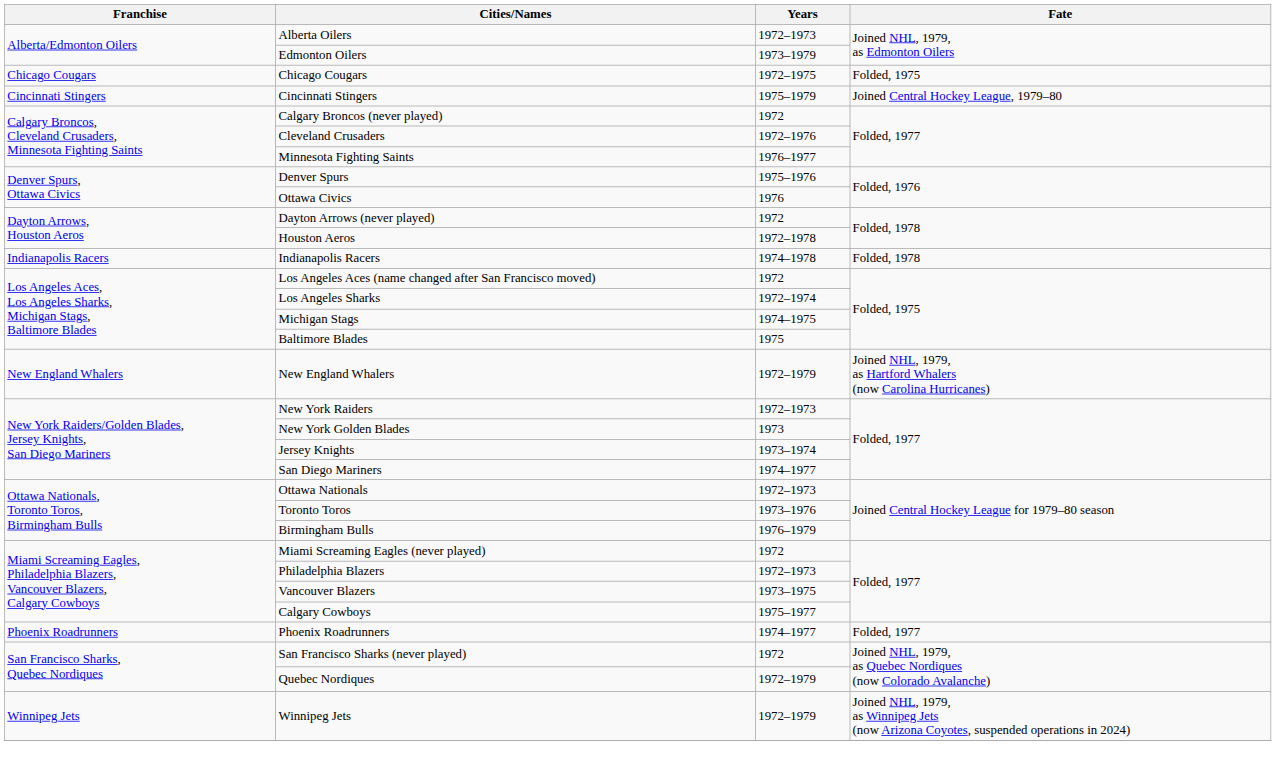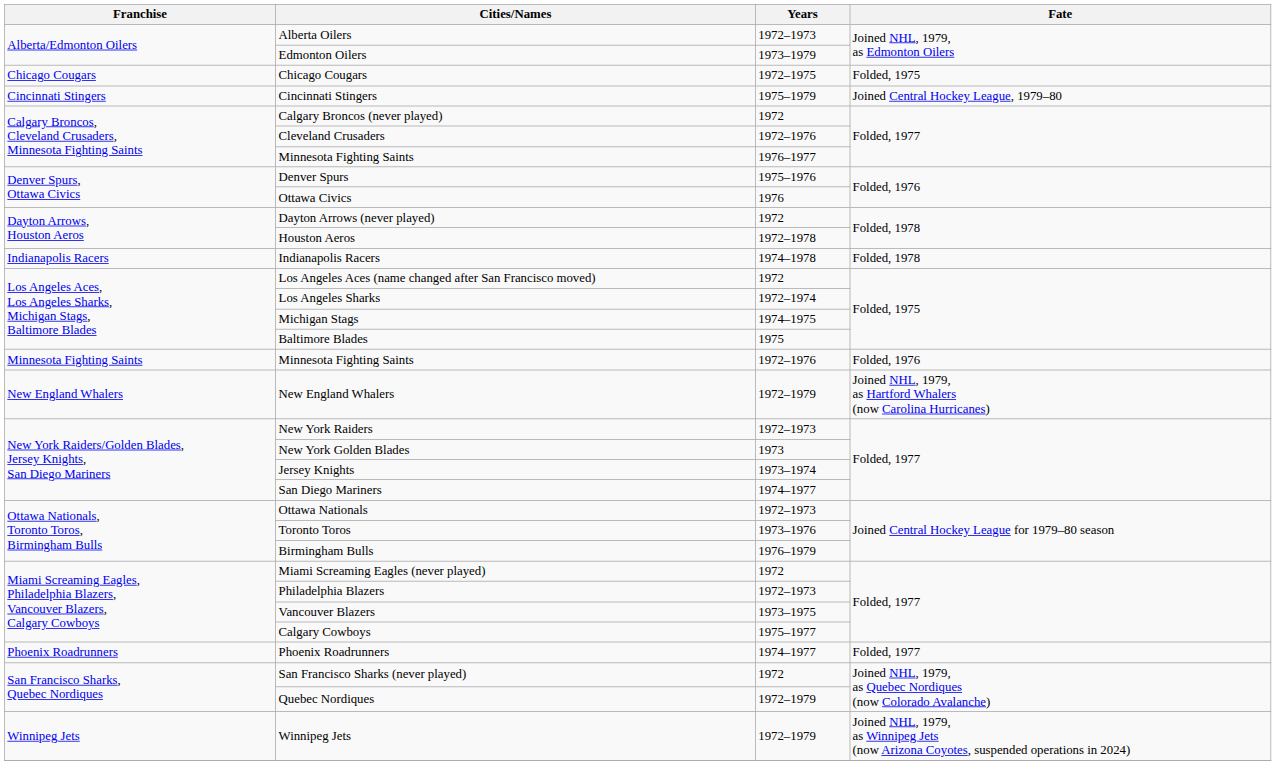 <table class="wikitable" style="width:100%; text-align:left">
 <tr>
 <th>Franchise</th>
 <th>Cities/Names</th>
 <th>Years</th>
 <th>Fate</th>
 </tr>
 <tr>
 <td rowspan = 2><a href='#'>Alberta/Edmonton Oilers</a></td>
 <td>Alberta Oilers</td>
 <td>1972–1973</td>
 <td rowspan = 2>Joined <a href='#'>NHL</a>, 1979,<br>as <a href='#'>Edmonton Oilers</a></td>
 </tr>
 <tr>
 <td>Edmonton Oilers</td>
 <td>1973–1979</td>
 </tr>
 <tr>
 <td rowspan = 1><a href='#'>Chicago Cougars</a></td>
 <td>Chicago Cougars</td>
 <td>1972–1975</td>
 <td rowspan = 1>Folded, 1975</td>
 </tr>
 <tr>
 <td rowspan = 1><a href='#'>Cincinnati Stingers</a></td>
 <td>Cincinnati Stingers</td>
 <td>1975–1979</td>
 <td rowspan = 1>Joined <a href='#'>Central Hockey League</a>, 1979–80</td>
 </tr>
 <tr>
 <td rowspan = 3><a href='#'>Calgary Broncos</a>,<br><a href='#'>Cleveland Crusaders</a>,<br><a href='#'>Minnesota Fighting Saints</a></td>
 <td>Calgary Broncos (never played)</td>
 <td>1972</td>
 <td rowspan = 3>Folded, 1977</td>
 </tr>
 <tr>
 <td>Cleveland Crusaders</td>
 <td>1972–1976</td>
 </tr>
 <tr>
 <td>Minnesota Fighting Saints</td>
 <td>1976–1977</td>
 </tr>
 <tr>
 <td rowspan = 2><a href='#'>Denver Spurs</a>,<br><a href='#'>Ottawa Civics</a></td>
 <td>Denver Spurs</td>
 <td>1975–1976</td>
 <td rowspan = 2>Folded, 1976</td>
 </tr>
 <tr>
 <td>Ottawa Civics</td>
 <td>1976</td>
 </tr>
 <tr>
 <td rowspan = 2><a href='#'>Dayton Arrows</a>,<br><a href='#'>Houston Aeros</a></td>
 <td>Dayton Arrows (never played)</td>
 <td>1972</td>
 <td rowspan = 2>Folded, 1978</td>
 </tr>
 <tr>
 <td>Houston Aeros</td>
 <td>1972–1978</td>
 </tr>
 <tr>
 <td><a href='#'>Indianapolis Racers</a></td>
 <td>Indianapolis Racers</td>
 <td>1974–1978</td>
 <td>Folded, 1978</td>
 </tr>
 <tr>
 <td rowspan = 4><a href='#'>Los Angeles Aces</a>,<br><a href='#'>Los Angeles Sharks</a>,<br><a href='#'>Michigan Stags</a>,<br><a href='#'>Baltimore Blades</a></td>
 <td>Los Angeles Aces (name changed after San Francisco moved)</td>
 <td>1972</td>
 <td rowspan = 4>Folded, 1975</td>
 </tr>
 <tr>
 <td>Los Angeles Sharks</td>
 <td>1972–1974</td>
 </tr>
 <tr>
 <td>Michigan Stags</td>
 <td>1974–1975</td>
 </tr>
 <tr>
 <td>Baltimore Blades</td>
 <td>1975</td>
 </tr>
 <tr>
+<td><a href='#'>Minnesota Fighting Saints</a></td>
+<td>Minnesota Fighting Saints</td>
+<td>1972–1976</td>
+<td>Folded, 1976</td>
+</tr>
+<tr>
 <td><a href='#'>New England Whalers</a></td>
 <td>New England Whalers</td>
 <td>1972–1979</td>
 <td>Joined <a href='#'>NHL</a>, 1979,<br>as <a href='#'>Hartford Whalers</a><br>(now <a href='#'>Carolina Hurricanes</a>)</td>
 </tr>
 <tr>
 <td rowspan = 4><a href='#'>New York Raiders/Golden Blades</a>,<br><a href='#'>Jersey Knights</a>,<br><a href='#'>San Diego Mariners</a></td>
 <td>New York Raiders</td>
 <td>1972–1973</td>
 <td rowspan = 4>Folded, 1977</td>
 </tr>
 <tr>
 <td>New York Golden Blades</td>
 <td>1973</td>
 </tr>
 <tr>
 <td>Jersey Knights</td>
 <td>1973–1974</td>
 </tr>
 <tr>
 <td>San Diego Mariners</td>
 <td>1974–1977</td>
 </tr>
 <tr>
 <td rowspan = 3><a href='#'>Ottawa Nationals</a>,<br><a href='#'>Toronto Toros</a>,<br><a href='#'>Birmingham Bulls</a></td>
 <td>Ottawa Nationals</td>
 <td>1972–1973</td>
 <td rowspan = 3>Joined <a href='#'>Central Hockey League</a> for 1979–80 season</td>
 </tr>
 <tr>
 <td>Toronto Toros</td>
 <td>1973–1976</td>
 </tr>
 <tr>
 <td>Birmingham Bulls</td>
 <td>1976–1979</td>
 </tr>
 <tr>
 <td rowspan = 4><a href='#'>Miami Screaming Eagles</a>,<br><a href='#'>Philadelphia Blazers</a>,<br><a href='#'>Vancouver Blazers</a>,<br><a href='#'>Calgary Cowboys</a></td>
 <td>Miami Screaming Eagles (never played)</td>
 <td>1972</td>
 <td rowspan = 4>Folded, 1977</td>
 </tr>
 <tr>
 <td>Philadelphia Blazers</td>
 <td>1972–1973</td>
 </tr>
 <tr>
 <td>Vancouver Blazers</td>
 <td>1973–1975</td>
 </tr>
 <tr>
 <td>Calgary Cowboys</td>
 <td>1975–1977</td>
 </tr>
 <tr>
 <td><a href='#'>Phoenix Roadrunners</a></td>
 <td>Phoenix Roadrunners</td>
 <td>1974–1977</td>
 <td>Folded, 1977</td>
 </tr>
 <tr>
 <td rowspan = 2><a href='#'>San Francisco Sharks</a>,<br><a href='#'>Quebec Nordiques</a></td>
 <td>San Francisco Sharks (never played)</td>
 <td>1972</td>
 <td rowspan = 2>Joined <a href='#'>NHL</a>, 1979,<br>as <a href='#'>Quebec Nordiques</a><br>(now <a href='#'>Colorado Avalanche</a>)</td>
 </tr>
 <tr>
 <td>Quebec Nordiques</td>
 <td>1972–1979</td>
 </tr>
 <tr>
 <td><a href='#'>Winnipeg Jets</a></td>
 <td>Winnipeg Jets</td>
 <td>1972–1979</td>
 <td>Joined <a href='#'>NHL</a>, 1979,<br>as <a href='#'>Winnipeg Jets</a><br>(now <a href='#'>Arizona Coyotes</a>, suspended operations in 2024)</td>
 </tr>
 <tr>
 </tr>
 </table>
